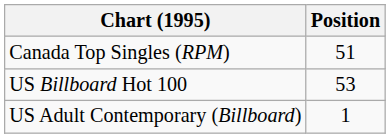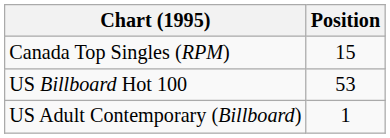 <table class="wikitable sortable">
 <tr>
 <th>Chart (1995)</th>
 <th>Position</th>
 </tr>
 <tr>
 <td>Canada Top Singles (<em>RPM</em>)</td>
-<td align="center">51</td>
+<td align="center">15</td>
 </tr>
 <tr>
 <td>US <em>Billboard</em> Hot 100</td>
 <td align="center">53</td>
 </tr>
 <tr>
 <td>US Adult Contemporary (<em>Billboard</em>)</td>
 <td align="center">1</td>
 </tr>
 </table>
